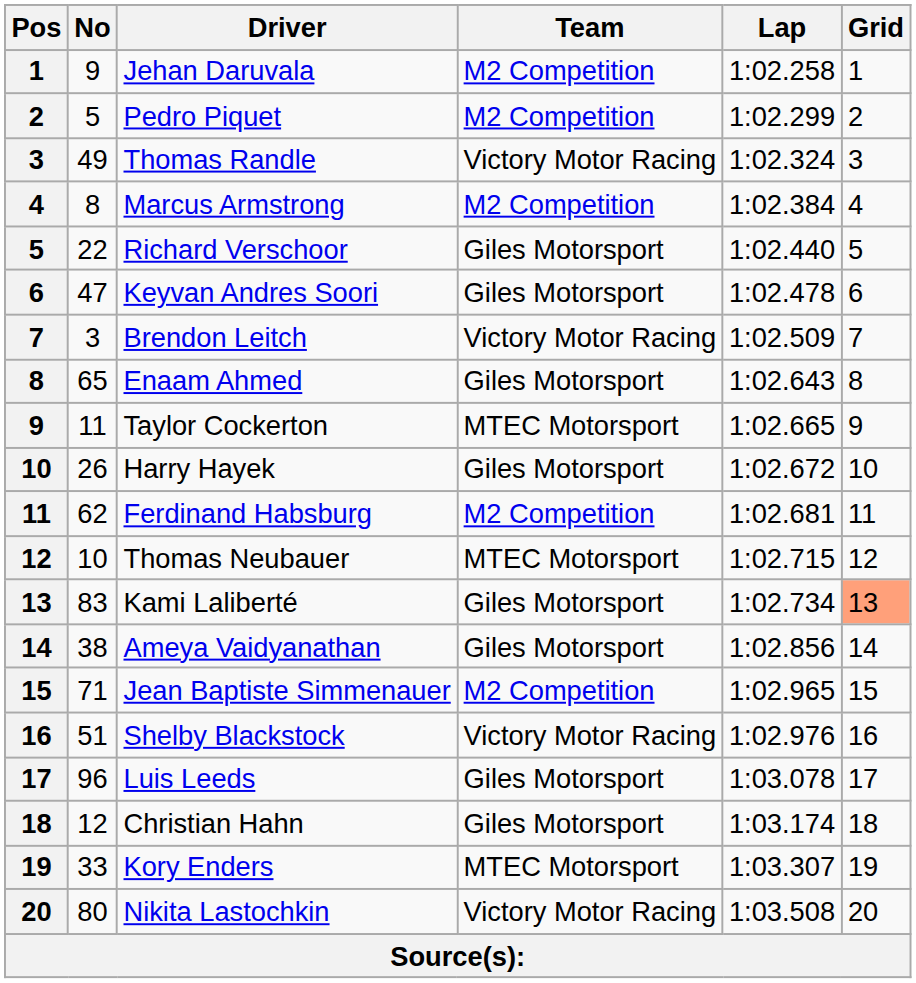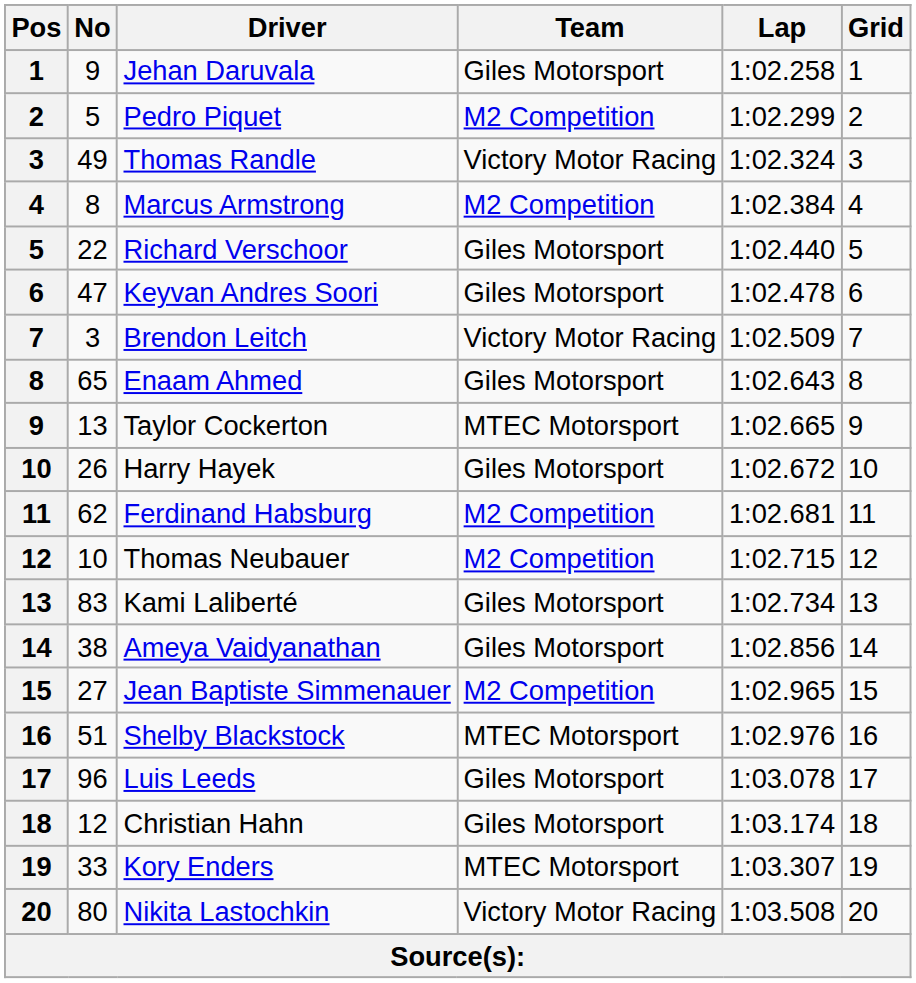 <table class="wikitable" style="font-size: 87%">
 <tr>
 <th>Pos</th>
 <th>No</th>
 <th>Driver</th>
 <th>Team</th>
 <th>Lap</th>
 <th>Grid</th>
 </tr>
 <tr>
 <th>1</th>
 <td style="text-align:center;">9</td>
 <td> <a href='#'>Jehan Daruvala</a></td>
-<td><a href='#'>M2 Competition</a></td>
+<td>Giles Motorsport</td>
 <td>1:02.258</td>
 <td>1</td>
 </tr>
 <tr>
 <th>2</th>
 <td style="text-align:center;">5</td>
 <td> <a href='#'>Pedro Piquet</a></td>
 <td><a href='#'>M2 Competition</a></td>
 <td>1:02.299</td>
 <td>2</td>
 </tr>
 <tr>
 <th>3</th>
 <td style="text-align:center;">49</td>
 <td> <a href='#'>Thomas Randle</a></td>
 <td>Victory Motor Racing</td>
 <td>1:02.324</td>
 <td>3</td>
 </tr>
 <tr>
 <th>4</th>
 <td style="text-align:center;">8</td>
 <td> <a href='#'>Marcus Armstrong</a></td>
 <td><a href='#'>M2 Competition</a></td>
 <td>1:02.384</td>
 <td>4</td>
 </tr>
 <tr>
 <th>5</th>
 <td style="text-align:center;">22</td>
 <td> <a href='#'>Richard Verschoor</a></td>
 <td>Giles Motorsport</td>
 <td>1:02.440</td>
 <td>5</td>
 </tr>
 <tr>
 <th>6</th>
 <td style="text-align:center;">47</td>
 <td> <a href='#'>Keyvan Andres Soori</a></td>
 <td>Giles Motorsport</td>
 <td>1:02.478</td>
 <td>6</td>
 </tr>
 <tr>
 <th>7</th>
 <td style="text-align:center;">3</td>
 <td> <a href='#'>Brendon Leitch</a></td>
 <td>Victory Motor Racing</td>
 <td>1:02.509</td>
 <td>7</td>
 </tr>
 <tr>
 <th>8</th>
 <td style="text-align:center;">65</td>
 <td> <a href='#'>Enaam Ahmed</a></td>
 <td>Giles Motorsport</td>
 <td>1:02.643</td>
 <td>8</td>
 </tr>
 <tr>
 <th>9</th>
-<td style="text-align:center;">11</td>
+<td style="text-align:center;">13</td>
 <td> Taylor Cockerton</td>
 <td>MTEC Motorsport</td>
 <td>1:02.665</td>
 <td>9</td>
 </tr>
 <tr>
 <th>10</th>
 <td style="text-align:center;">26</td>
 <td> Harry Hayek</td>
 <td>Giles Motorsport</td>
 <td>1:02.672</td>
 <td>10</td>
 </tr>
 <tr>
 <th>11</th>
 <td style="text-align:center;">62</td>
 <td> <a href='#'>Ferdinand Habsburg</a></td>
 <td><a href='#'>M2 Competition</a></td>
 <td>1:02.681</td>
 <td>11</td>
 </tr>
 <tr>
 <th>12</th>
 <td style="text-align:center;">10</td>
 <td> Thomas Neubauer</td>
-<td>MTEC Motorsport</td>
+<td><a href='#'>M2 Competition</a></td>
 <td>1:02.715</td>
 <td>12</td>
 </tr>
 <tr>
 <th>13</th>
 <td style="text-align:center;">83</td>
 <td> Kami Laliberté</td>
 <td>Giles Motorsport</td>
 <td>1:02.734</td>
-<td style="background: lightsalmon;">13</td>
+<td>13</td>
 </tr>
 <tr>
 <th>14</th>
 <td style="text-align:center;">38</td>
 <td> <a href='#'>Ameya Vaidyanathan</a></td>
 <td>Giles Motorsport</td>
 <td>1:02.856</td>
 <td>14</td>
 </tr>
 <tr>
 <th>15</th>
-<td style="text-align:center;">71</td>
+<td style="text-align:center;">27</td>
 <td> <a href='#'>Jean Baptiste Simmenauer</a></td>
 <td><a href='#'>M2 Competition</a></td>
 <td>1:02.965</td>
 <td>15</td>
 </tr>
 <tr>
 <th>16</th>
 <td style="text-align:center;">51</td>
 <td> <a href='#'>Shelby Blackstock</a></td>
-<td>Victory Motor Racing</td>
+<td>MTEC Motorsport</td>
 <td>1:02.976</td>
 <td>16</td>
 </tr>
 <tr>
 <th>17</th>
 <td style="text-align:center;">96</td>
 <td> <a href='#'>Luis Leeds</a></td>
 <td>Giles Motorsport</td>
 <td>1:03.078</td>
 <td>17</td>
 </tr>
 <tr>
 <th>18</th>
 <td style="text-align:center;">12</td>
 <td> Christian Hahn</td>
 <td>Giles Motorsport</td>
 <td>1:03.174</td>
 <td>18</td>
 </tr>
 <tr>
 <th>19</th>
 <td style="text-align:center;">33</td>
 <td> <a href='#'>Kory Enders</a></td>
 <td>MTEC Motorsport</td>
 <td>1:03.307</td>
 <td>19</td>
 </tr>
 <tr>
 <th>20</th>
 <td style="text-align:center;">80</td>
 <td> <a href='#'>Nikita Lastochkin</a></td>
 <td>Victory Motor Racing</td>
 <td>1:03.508</td>
 <td>20</td>
 </tr>
 <tr>
 <th colspan="6">Source(s): </th>
 </tr>
 </table>
